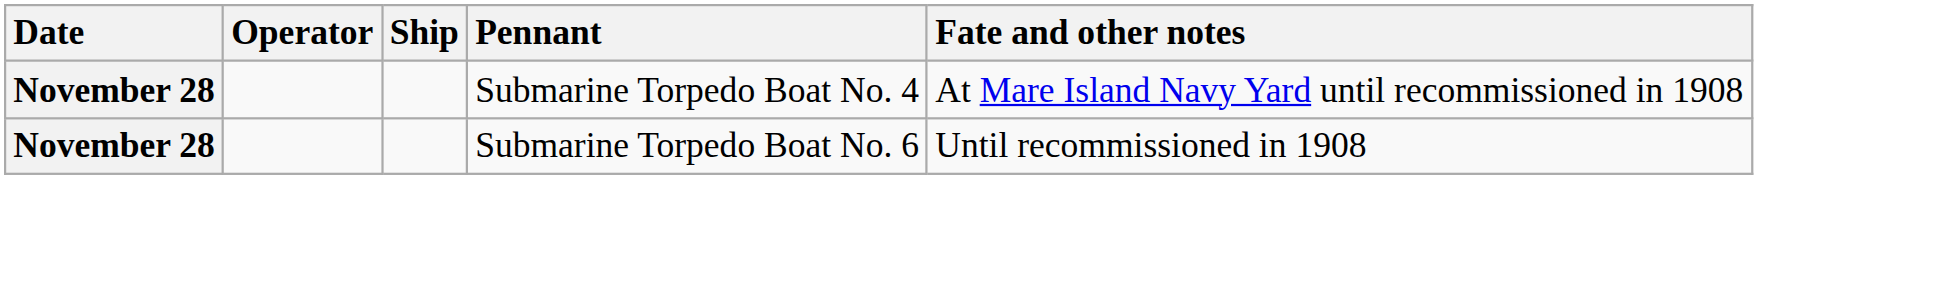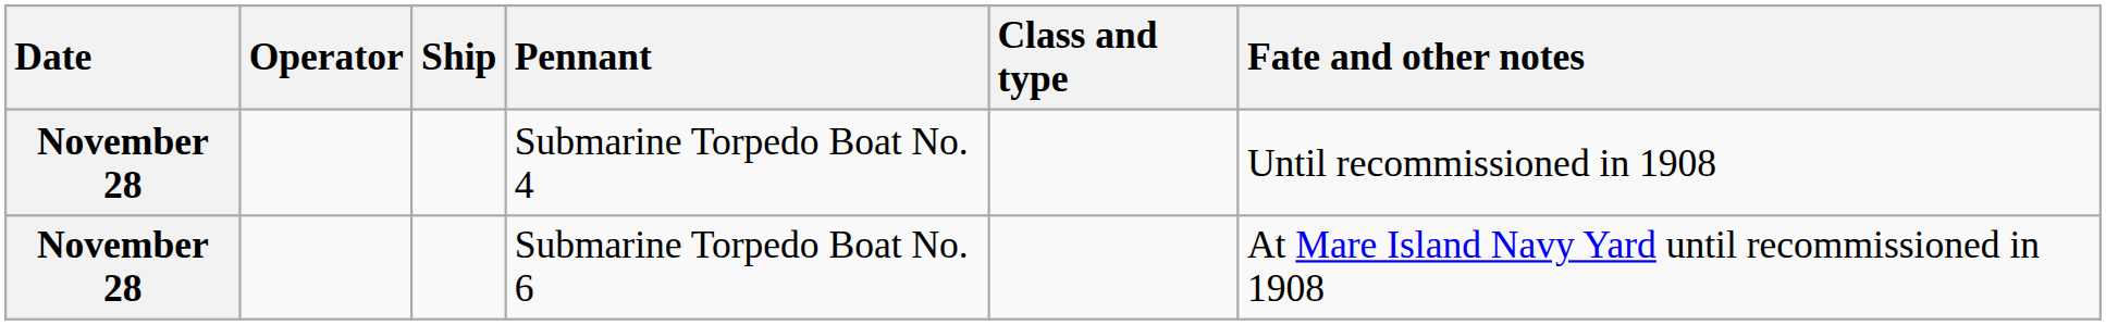 <table class="wikitable nowraplinks">
 <tr>
 <th style="text-align: left;">Date</th>
 <th style="text-align: left;">Operator</th>
 <th style="text-align: left;">Ship</th>
 <th style="text-align: left;">Pennant</th>
+<th style="text-align: left;">Class and type</th>
 <th style="text-align: left;">Fate and other notes</th>
 </tr>
 <tr ---->
 <th>November 28</th>
 <td></td>
 <td><strong></strong></td>
 <td>Submarine Torpedo Boat No. 4</td>
-<td>At <a href='#'>Mare Island Navy Yard</a> until recommissioned in 1908 </td>
+<td></td>
+<td>Until recommissioned in 1908 </td>
 </tr>
 <tr ---->
 <th>November 28</th>
 <td></td>
 <td><strong></strong></td>
 <td>Submarine Torpedo Boat No. 6</td>
-<td>Until recommissioned in 1908 </td>
+<td></td>
+<td>At <a href='#'>Mare Island Navy Yard</a> until recommissioned in 1908 </td>
 </tr>
 </table>
